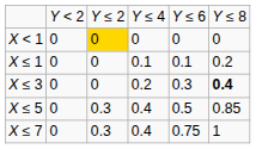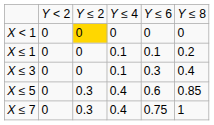 <table class="wikitable">
 <tr>
 <td></td>
 <td><em>Y</em> < 2</td>
 <td><em>Y</em> ≤ 2</td>
 <td><em>Y</em> ≤ 4</td>
 <td><em>Y</em> ≤ 6</td>
 <td><em>Y</em> ≤ 8</td>
 </tr>
 <tr>
 <td><em>X</em> < 1</td>
 <td>0</td>
 <td style="background: gold;">0</td>
 <td>0</td>
 <td>0</td>
 <td>0</td>
 </tr>
 <tr>
 <td><em>X</em> ≤ 1</td>
 <td>0</td>
 <td>0</td>
 <td>0.1</td>
 <td>0.1</td>
 <td>0.2</td>
 </tr>
 <tr>
 <td><em>X</em> ≤ 3</td>
 <td>0</td>
 <td>0</td>
-<td>0.2</td>
+<td>0.1</td>
 <td>0.3</td>
-<td><strong>0.4</strong></td>
+<td>0.4</td>
 </tr>
 <tr>
 <td><em>X</em> ≤ 5</td>
 <td>0</td>
 <td>0.3</td>
 <td>0.4</td>
-<td>0.5</td>
+<td>0.6</td>
 <td>0.85</td>
 </tr>
 <tr>
 <td><em>X</em> ≤ 7</td>
 <td>0</td>
 <td>0.3</td>
 <td>0.4</td>
 <td>0.75</td>
 <td>1</td>
 </tr>
 </table>
